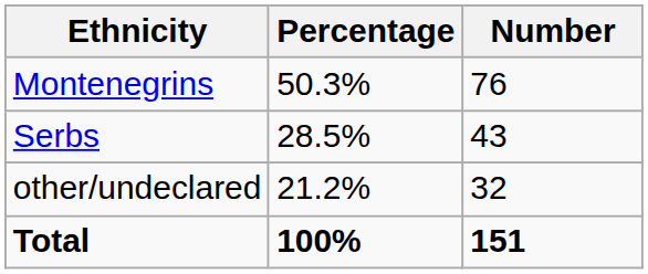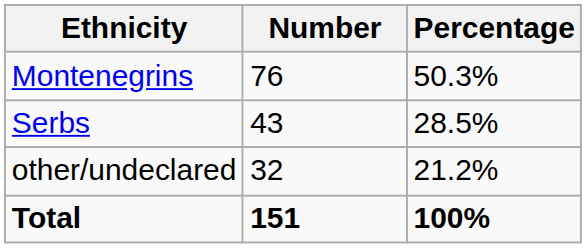 <table class="wikitable">
 <tr>
 <th width="100px">Ethnicity</th>
+<th width="80px">Number</th>
 <th width="80px">Percentage</th>
-<th width="80px">Number</th>
 </tr>
 <tr>
 <td><a href='#'>Montenegrins</a></td>
+<td>76</td>
 <td>50.3%</td>
-<td>76</td>
 </tr>
 <tr>
 <td><a href='#'>Serbs</a></td>
+<td>43</td>
 <td>28.5%</td>
-<td>43</td>
 </tr>
 <tr>
 <td>other/undeclared</td>
+<td>32</td>
 <td>21.2%</td>
-<td>32</td>
 </tr>
 <tr>
 <td><strong>Total</strong></td>
+<td><strong>151</strong></td>
 <td><strong>100%</strong></td>
-<td><strong>151</strong></td>
 </tr>
 </table>
